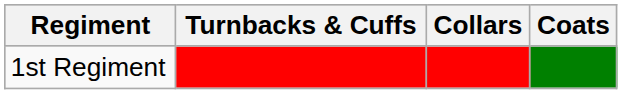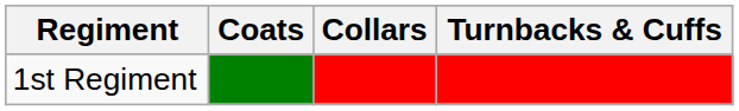 <table class="wikitable sortable" style="width:60%;">
 <tr>
 <th>Regiment</th>
+<th>Coats</th>
+<th>Collars</th>
 <th>Turnbacks & Cuffs</th>
-<th>Collars</th>
-<th>Coats</th>
 </tr>
 <tr>
 <td>1st Regiment</td>
+<td style="background:green;"></td>
 <td style="background:#f00;"></td>
 <td style="background:#f00;"></td>
-<td style="background:green;"></td>
 </tr>
 </table>
